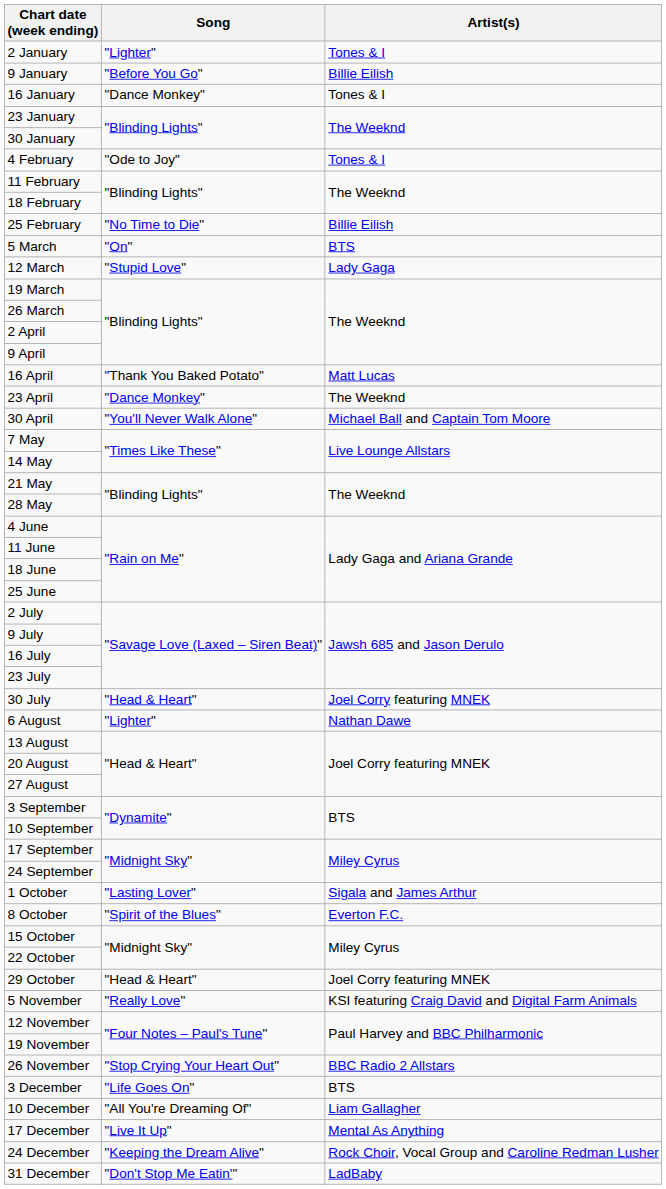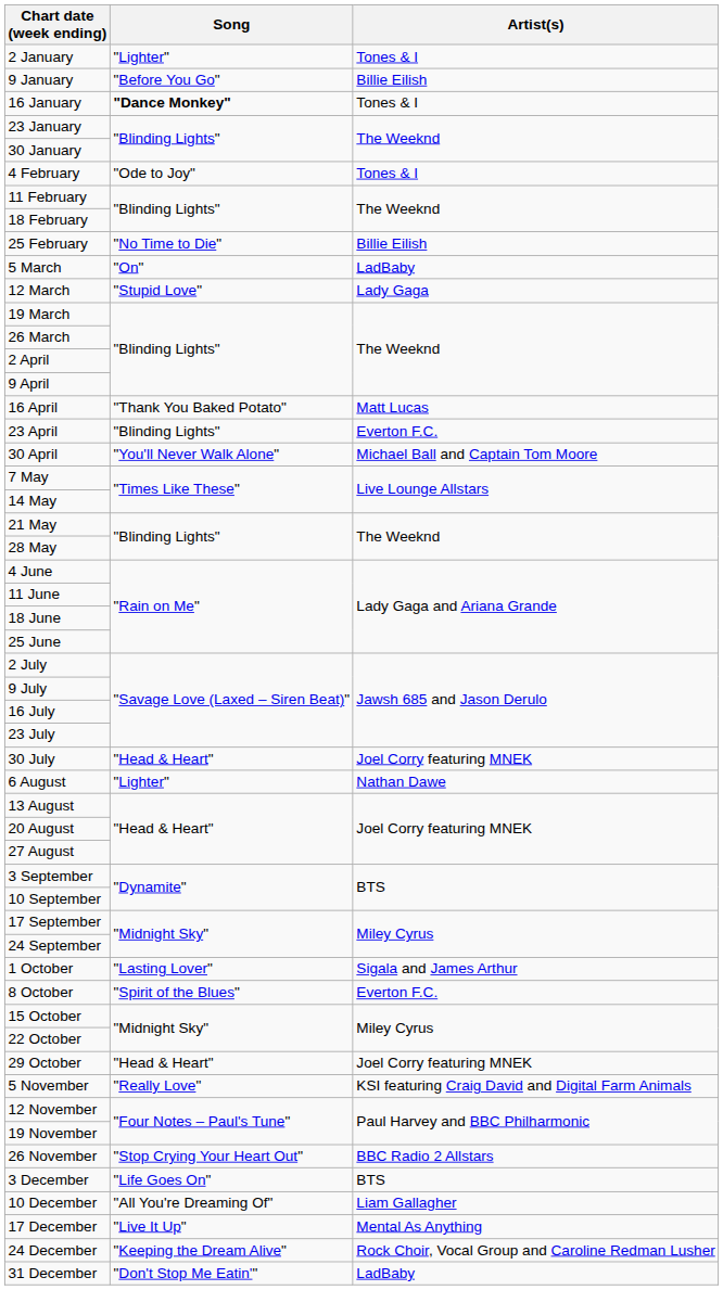 <table class="wikitable">
 <tr>
 <th>Chart date<br>(week ending)</th>
 <th>Song</th>
 <th>Artist(s)</th>
 </tr>
 <tr>
 <td>2 January</td>
 <td>"<a href='#'>Lighter</a>"</td>
 <td><a href='#'>Tones & I</a></td>
 </tr>
 <tr>
 <td>9 January</td>
 <td>"<a href='#'>Before You Go</a>"</td>
 <td><a href='#'>Billie Eilish</a></td>
 </tr>
 <tr>
 <td>16 January</td>
-<td>"Dance Monkey"</td>
+<td><strong>"Dance Monkey"</strong></td>
 <td>Tones & I</td>
 </tr>
 <tr>
 <td>23 January</td>
 <td rowspan="2">"<a href='#'>Blinding Lights</a>"</td>
 <td rowspan="2"><a href='#'>The Weeknd</a></td>
 </tr>
 <tr>
 <td>30 January</td>
 </tr>
 <tr>
 <td>4 February</td>
 <td>"Ode to Joy"</td>
 <td><a href='#'>Tones & I</a></td>
 </tr>
 <tr>
 <td>11 February</td>
 <td rowspan="2">"Blinding Lights"</td>
 <td rowspan="2">The Weeknd</td>
 </tr>
 <tr>
 <td>18 February</td>
 </tr>
 <tr>
 <td>25 February</td>
 <td>"<a href='#'>No Time to Die</a>"</td>
 <td><a href='#'>Billie Eilish</a></td>
 </tr>
 <tr>
 <td>5 March</td>
 <td>"<a href='#'>On</a>"</td>
-<td><a href='#'>BTS</a></td>
+<td><a href='#'>LadBaby</a></td>
 </tr>
 <tr>
 <td>12 March</td>
 <td>"<a href='#'>Stupid Love</a>"</td>
 <td><a href='#'>Lady Gaga</a></td>
 </tr>
 <tr>
 <td>19 March</td>
 <td rowspan="4">"Blinding Lights"</td>
 <td rowspan="4">The Weeknd</td>
 </tr>
 <tr>
 <td>26 March</td>
 </tr>
 <tr>
 <td>2 April</td>
 </tr>
 <tr>
 <td>9 April</td>
 </tr>
 <tr>
 <td>16 April</td>
 <td>"Thank You Baked Potato"</td>
 <td><a href='#'>Matt Lucas</a></td>
 </tr>
 <tr>
 <td>23 April</td>
-<td>"<a href='#'>Dance Monkey</a>"</td>
-<td>The Weeknd</td>
+<td>"Blinding Lights"</td>
+<td><a href='#'>Everton F.C.</a></td>
 </tr>
 <tr>
 <td>30 April</td>
 <td>"<a href='#'>You'll Never Walk Alone</a>"</td>
 <td><a href='#'>Michael Ball</a> and <a href='#'>Captain Tom Moore</a></td>
 </tr>
 <tr>
 <td>7 May</td>
 <td rowspan="2">"<a href='#'>Times Like These</a>"</td>
 <td rowspan="2"><a href='#'>Live Lounge Allstars</a></td>
 </tr>
 <tr>
 <td>14 May</td>
 </tr>
 <tr>
 <td>21 May</td>
 <td rowspan="2">"Blinding Lights"</td>
 <td rowspan="2">The Weeknd</td>
 </tr>
 <tr>
 <td>28 May</td>
 </tr>
 <tr>
 <td>4 June</td>
 <td rowspan="4">"<a href='#'>Rain on Me</a>"</td>
 <td rowspan="4">Lady Gaga and <a href='#'>Ariana Grande</a></td>
 </tr>
 <tr>
 <td>11 June</td>
 </tr>
 <tr>
 <td>18 June</td>
 </tr>
 <tr>
 <td>25 June</td>
 </tr>
 <tr>
 <td>2 July</td>
 <td rowspan="4">"<a href='#'>Savage Love (Laxed – Siren Beat)</a>"</td>
 <td rowspan="4"><a href='#'>Jawsh 685</a> and <a href='#'>Jason Derulo</a></td>
 </tr>
 <tr>
 <td>9 July</td>
 </tr>
 <tr>
 <td>16 July</td>
 </tr>
 <tr>
 <td>23 July</td>
 </tr>
 <tr>
 <td>30 July</td>
 <td>"<a href='#'>Head & Heart</a>"</td>
 <td><a href='#'>Joel Corry</a> featuring <a href='#'>MNEK</a></td>
 </tr>
 <tr>
 <td>6 August</td>
 <td>"<a href='#'>Lighter</a>"</td>
 <td><a href='#'>Nathan Dawe</a></td>
 </tr>
 <tr>
 <td>13 August</td>
 <td rowspan="3">"Head & Heart"</td>
 <td rowspan="3">Joel Corry featuring MNEK</td>
 </tr>
 <tr>
 <td>20 August</td>
 </tr>
 <tr>
 <td>27 August</td>
 </tr>
 <tr>
 <td>3 September</td>
 <td rowspan="2">"<a href='#'>Dynamite</a>"</td>
 <td rowspan="2">BTS</td>
 </tr>
 <tr>
 <td>10 September</td>
 </tr>
 <tr>
 <td>17 September</td>
 <td rowspan="2">"<a href='#'>Midnight Sky</a>"</td>
 <td rowspan="2"><a href='#'>Miley Cyrus</a></td>
 </tr>
 <tr>
 <td>24 September</td>
 </tr>
 <tr>
 <td>1 October</td>
 <td>"<a href='#'>Lasting Lover</a>"</td>
 <td><a href='#'>Sigala</a> and <a href='#'>James Arthur</a></td>
 </tr>
 <tr>
 <td>8 October</td>
 <td>"<a href='#'>Spirit of the Blues</a>"</td>
 <td><a href='#'>Everton F.C.</a></td>
 </tr>
 <tr>
 <td>15 October</td>
 <td rowspan="2">"Midnight Sky"</td>
 <td rowspan="2">Miley Cyrus</td>
 </tr>
 <tr>
 <td>22 October</td>
 </tr>
 <tr>
 <td>29 October</td>
 <td>"Head & Heart"</td>
 <td>Joel Corry featuring MNEK</td>
 </tr>
 <tr>
 <td>5 November</td>
 <td>"<a href='#'>Really Love</a>"</td>
 <td>KSI featuring <a href='#'>Craig David</a> and <a href='#'>Digital Farm Animals</a></td>
 </tr>
 <tr>
 <td>12 November</td>
 <td rowspan="2">"<a href='#'>Four Notes – Paul's Tune</a>"</td>
 <td rowspan="2">Paul Harvey and <a href='#'>BBC Philharmonic</a></td>
 </tr>
 <tr>
 <td>19 November</td>
 </tr>
 <tr>
 <td>26 November</td>
 <td>"<a href='#'>Stop Crying Your Heart Out</a>"</td>
 <td><a href='#'>BBC Radio 2 Allstars</a></td>
 </tr>
 <tr>
 <td>3 December</td>
 <td>"<a href='#'>Life Goes On</a>"</td>
 <td>BTS</td>
 </tr>
 <tr>
 <td>10 December</td>
 <td>"All You're Dreaming Of"</td>
 <td><a href='#'>Liam Gallagher</a></td>
 </tr>
 <tr>
 <td>17 December</td>
 <td>"<a href='#'>Live It Up</a>"</td>
 <td><a href='#'>Mental As Anything</a></td>
 </tr>
 <tr>
 <td>24 December</td>
 <td>"<a href='#'>Keeping the Dream Alive</a>"</td>
 <td><a href='#'>Rock Choir</a>, Vocal Group and <a href='#'>Caroline Redman Lusher</a></td>
 </tr>
 <tr>
 <td>31 December</td>
 <td>"<a href='#'>Don't Stop Me Eatin'</a>"</td>
 <td><a href='#'>LadBaby</a></td>
 </tr>
 </table>
